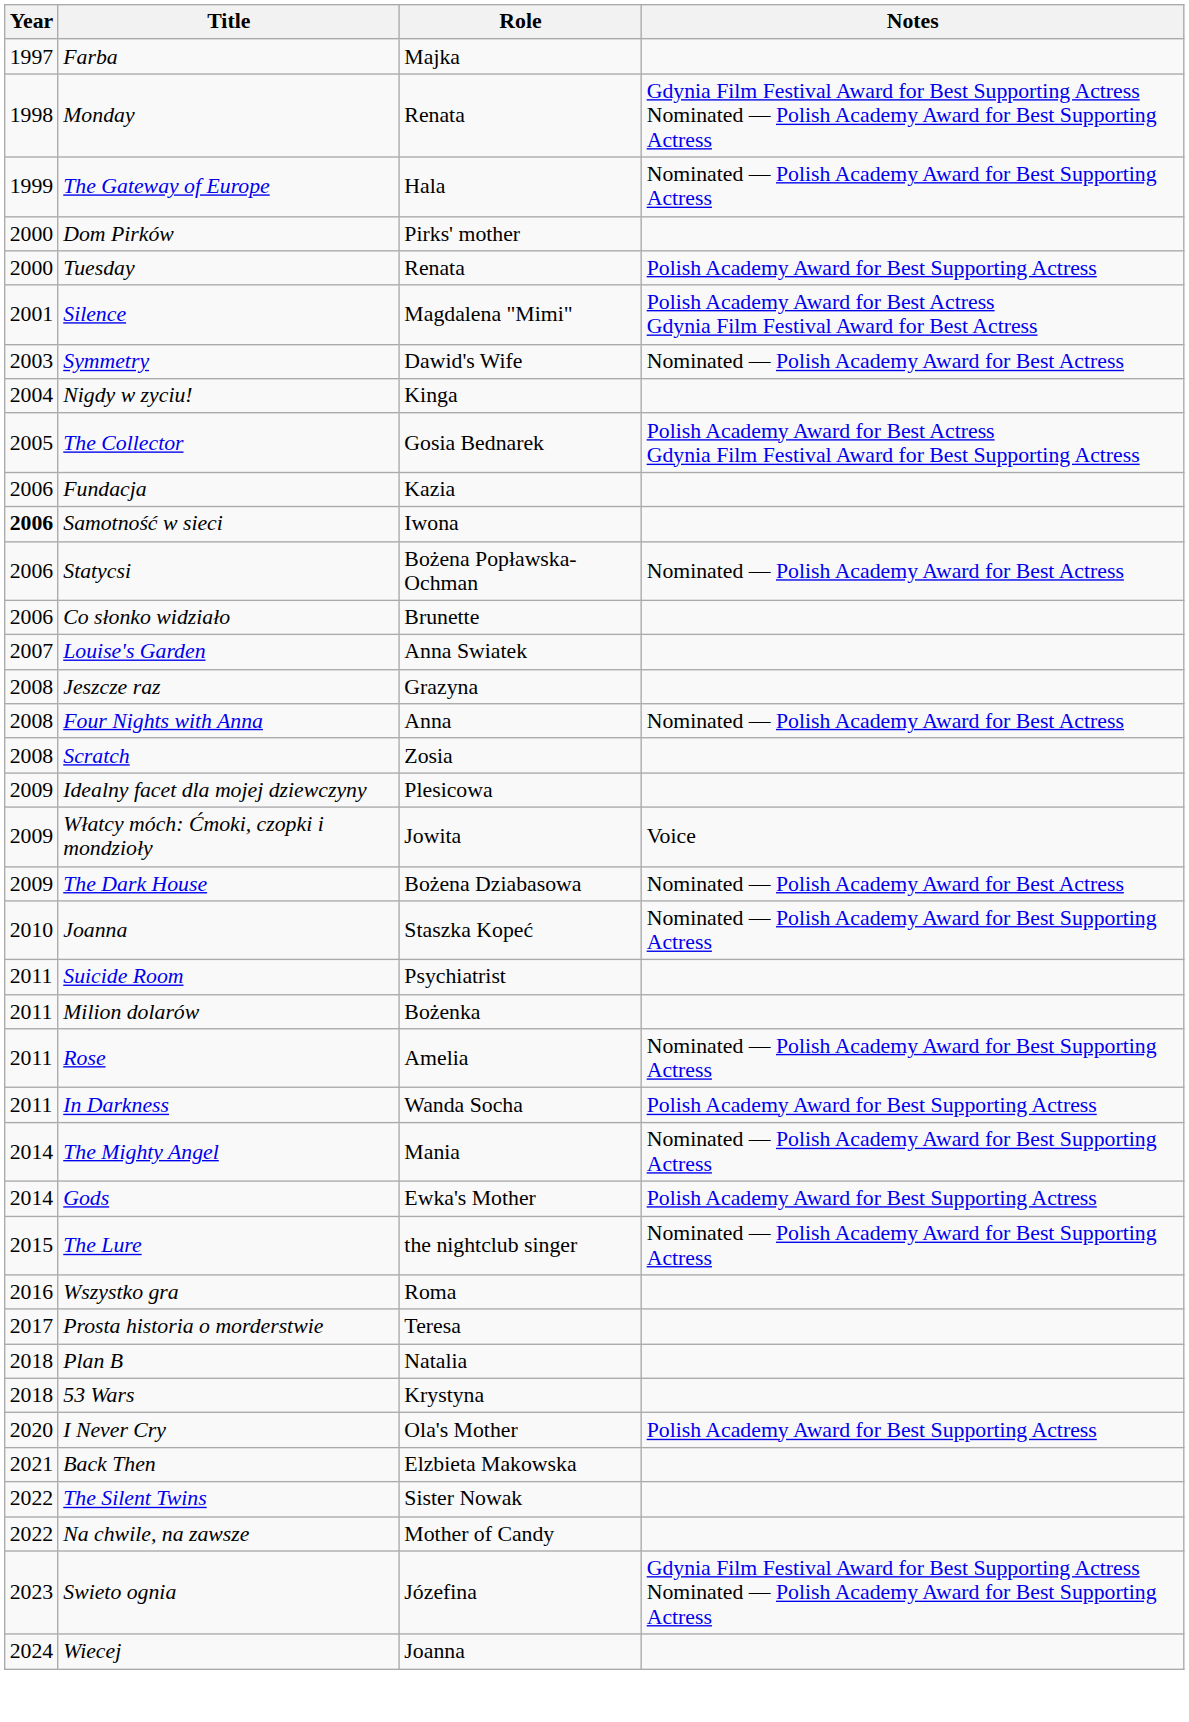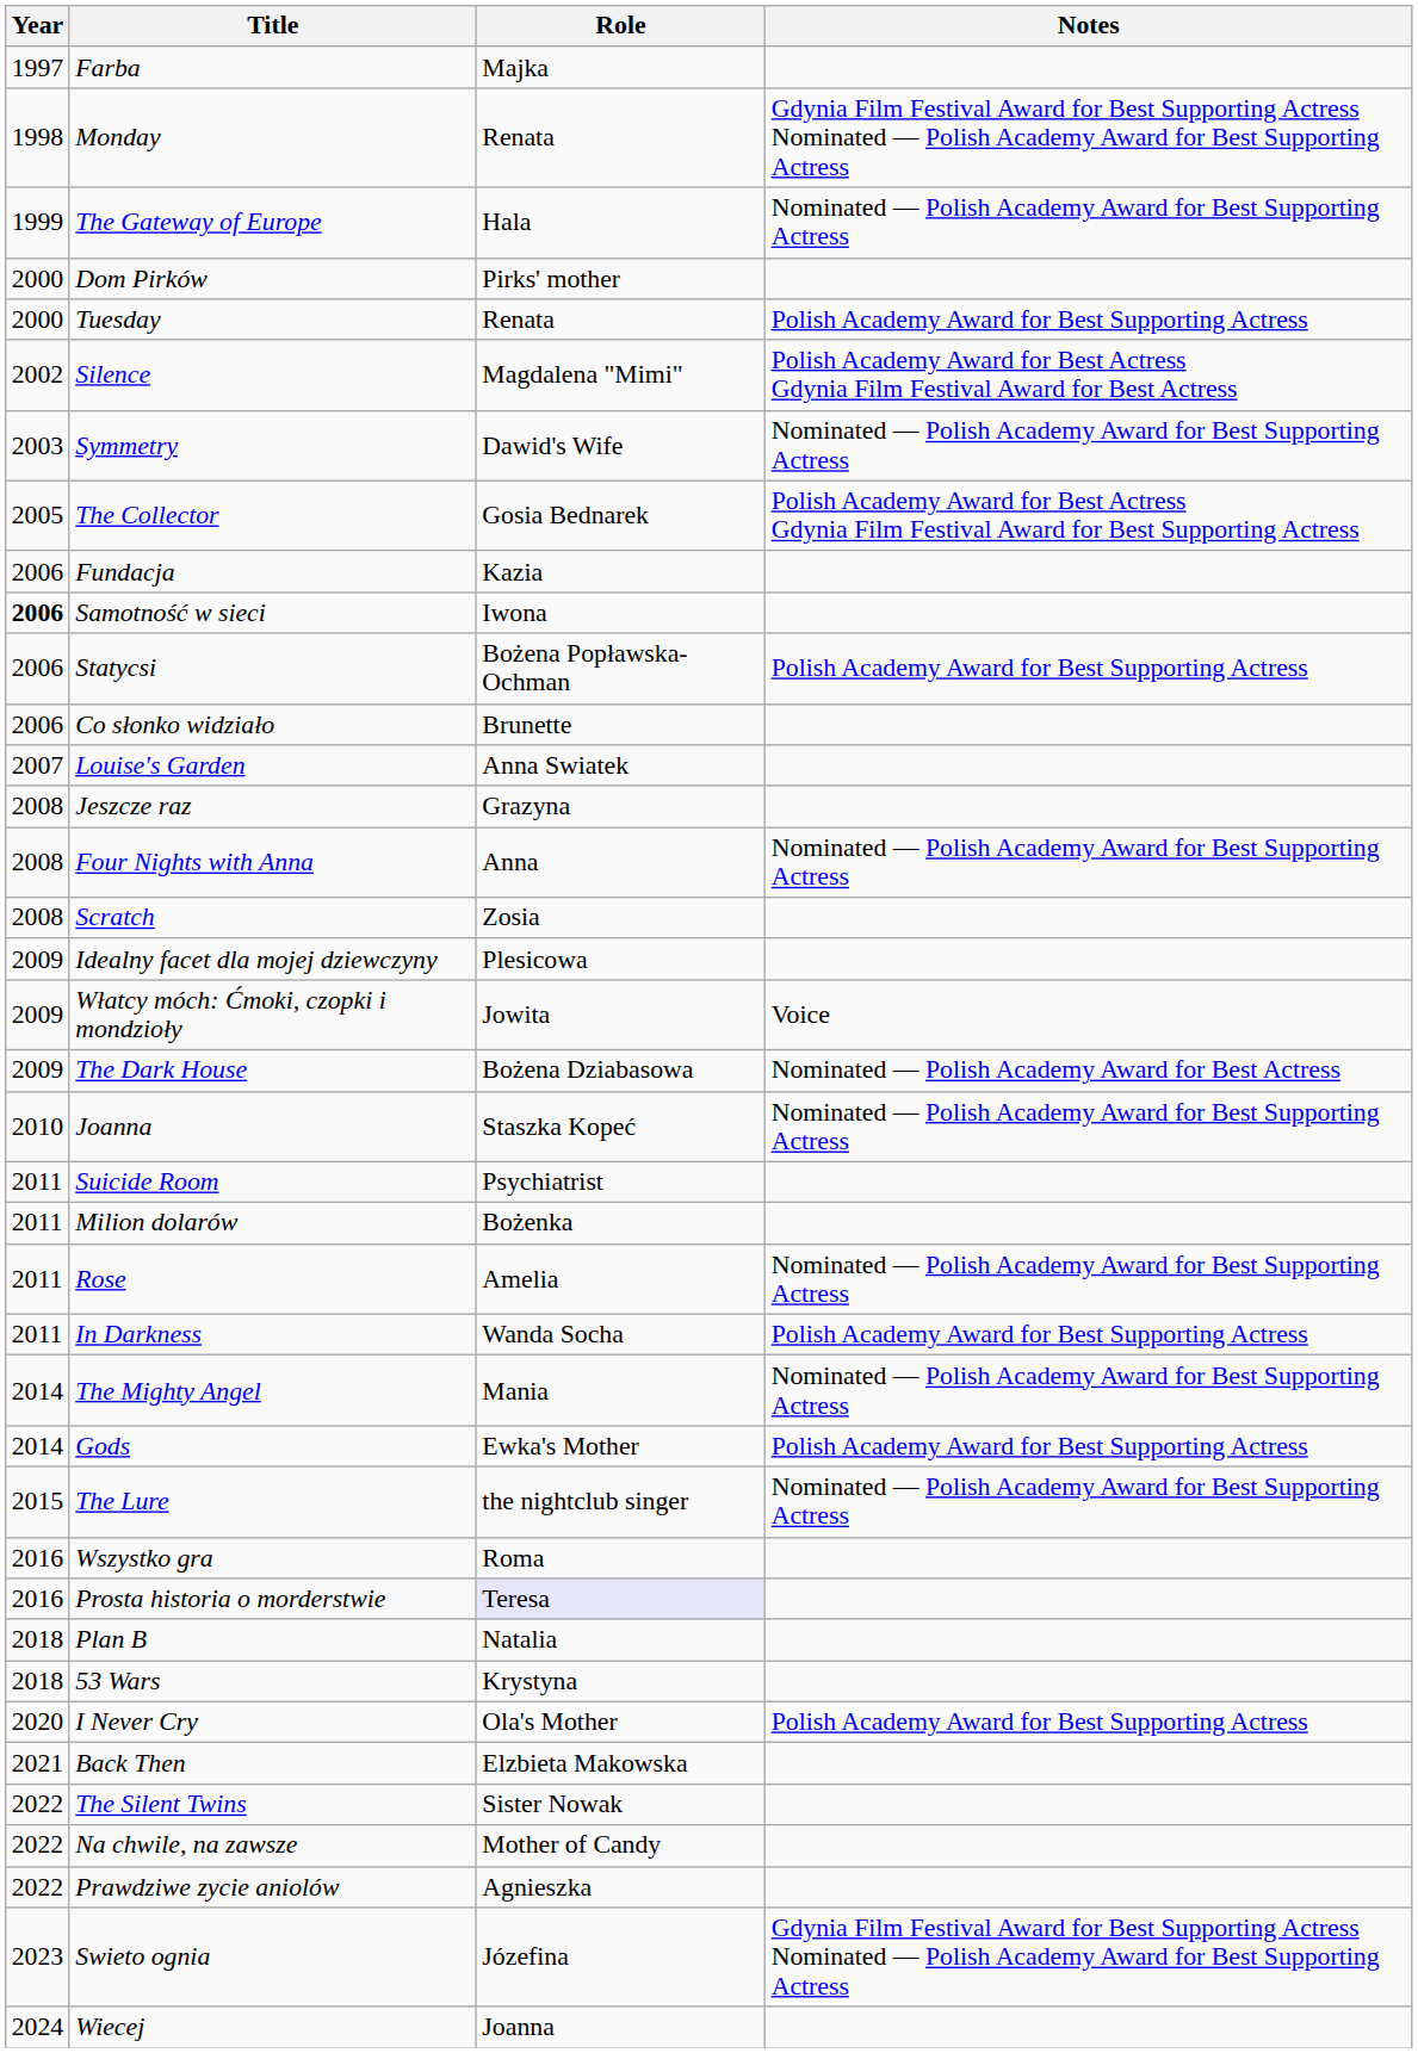 <table class="wikitable sortable">
 <tr>
 <th>Year</th>
 <th>Title</th>
 <th>Role</th>
 <th>Notes</th>
 </tr>
 <tr>
 <td>1997</td>
 <td><em>Farba</em></td>
 <td>Majka</td>
 <td></td>
 </tr>
 <tr>
 <td>1998</td>
 <td><em>Monday</em></td>
 <td>Renata</td>
 <td><a href='#'>Gdynia Film Festival Award for Best Supporting Actress</a><br>Nominated — <a href='#'>Polish Academy Award for Best Supporting Actress</a></td>
 </tr>
 <tr>
 <td>1999</td>
 <td><em><a href='#'>The Gateway of Europe</a></em></td>
 <td>Hala</td>
 <td>Nominated — <a href='#'>Polish Academy Award for Best Supporting Actress</a></td>
 </tr>
 <tr>
 <td>2000</td>
 <td><em>Dom Pirków</em></td>
 <td>Pirks' mother</td>
 <td></td>
 </tr>
 <tr>
 <td>2000</td>
 <td><em>Tuesday</em></td>
 <td>Renata</td>
 <td><a href='#'>Polish Academy Award for Best Supporting Actress</a></td>
 </tr>
 <tr>
-<td>2001</td>
+<td>2002</td>
 <td><em><a href='#'>Silence</a></em></td>
 <td>Magdalena "Mimi"</td>
 <td><a href='#'>Polish Academy Award for Best Actress</a><br><a href='#'>Gdynia Film Festival Award for Best Actress</a></td>
 </tr>
 <tr>
 <td>2003</td>
 <td><em><a href='#'>Symmetry</a></em></td>
 <td>Dawid's Wife</td>
-<td>Nominated — <a href='#'>Polish Academy Award for Best Actress</a></td>
-</tr>
-<tr>
-<td>2004</td>
-<td><em>Nigdy w zyciu!</em></td>
-<td>Kinga</td>
-<td></td>
+<td>Nominated — <a href='#'>Polish Academy Award for Best Supporting Actress</a></td>
 </tr>
 <tr>
 <td>2005</td>
 <td><em><a href='#'>The Collector</a></em></td>
 <td>Gosia Bednarek</td>
 <td><a href='#'>Polish Academy Award for Best Actress</a><br><a href='#'>Gdynia Film Festival Award for Best Supporting Actress</a></td>
 </tr>
 <tr>
 <td>2006</td>
 <td><em>Fundacja </em></td>
 <td>Kazia</td>
 <td></td>
 </tr>
 <tr>
 <td><strong>2006</strong></td>
 <td><em>Samotność w sieci</em></td>
 <td>Iwona</td>
 <td></td>
 </tr>
 <tr>
 <td>2006</td>
 <td><em>Statycsi</em></td>
 <td>Bożena Popławska-Ochman</td>
-<td>Nominated — <a href='#'>Polish Academy Award for Best Actress</a></td>
+<td><a href='#'>Polish Academy Award for Best Supporting Actress</a></td>
 </tr>
 <tr>
 <td>2006</td>
 <td><em>Co słonko widziało</em></td>
 <td>Brunette</td>
 <td></td>
 </tr>
 <tr>
 <td>2007</td>
 <td><em><a href='#'>Louise's Garden</a></em></td>
 <td>Anna Swiatek</td>
 <td></td>
 </tr>
 <tr>
 <td>2008</td>
 <td><em>Jeszcze raz</em></td>
 <td>Grazyna</td>
 <td></td>
 </tr>
 <tr>
 <td>2008</td>
 <td><em><a href='#'>Four Nights with Anna</a></em></td>
 <td>Anna</td>
-<td>Nominated — <a href='#'>Polish Academy Award for Best Actress</a></td>
+<td>Nominated — <a href='#'>Polish Academy Award for Best Supporting Actress</a></td>
 </tr>
 <tr>
 <td>2008</td>
 <td><em><a href='#'>Scratch</a></em></td>
 <td>Zosia</td>
 <td></td>
 </tr>
 <tr>
 <td>2009</td>
 <td><em>Idealny facet dla mojej dziewczyny</em></td>
 <td>Plesicowa</td>
 <td></td>
 </tr>
 <tr>
 <td>2009</td>
 <td><em>Włatcy móch: Ćmoki, czopki i mondzioły</em></td>
 <td>Jowita</td>
 <td>Voice</td>
 </tr>
 <tr>
 <td>2009</td>
 <td><em><a href='#'>The Dark House</a></em></td>
 <td>Bożena Dziabasowa</td>
 <td>Nominated — <a href='#'>Polish Academy Award for Best Actress</a></td>
 </tr>
 <tr>
 <td>2010</td>
 <td><em>Joanna</em></td>
 <td>Staszka Kopeć</td>
 <td>Nominated — <a href='#'>Polish Academy Award for Best Supporting Actress</a></td>
 </tr>
 <tr>
 <td>2011</td>
 <td><em><a href='#'>Suicide Room</a></em></td>
 <td>Psychiatrist</td>
 <td></td>
 </tr>
 <tr>
 <td>2011</td>
 <td><em>Milion dolarów</em></td>
 <td>Bożenka</td>
 <td></td>
 </tr>
 <tr>
 <td>2011</td>
 <td><em><a href='#'>Rose</a></em></td>
 <td>Amelia</td>
 <td>Nominated — <a href='#'>Polish Academy Award for Best Supporting Actress</a></td>
 </tr>
 <tr>
 <td>2011</td>
 <td><em><a href='#'>In Darkness</a></em></td>
 <td>Wanda Socha</td>
 <td><a href='#'>Polish Academy Award for Best Supporting Actress</a></td>
 </tr>
 <tr>
 <td>2014</td>
 <td><em><a href='#'>The Mighty Angel</a></em></td>
 <td>Mania</td>
 <td>Nominated — <a href='#'>Polish Academy Award for Best Supporting Actress</a></td>
 </tr>
 <tr>
 <td>2014</td>
 <td><em><a href='#'>Gods</a></em></td>
 <td>Ewka's Mother</td>
 <td><a href='#'>Polish Academy Award for Best Supporting Actress</a></td>
 </tr>
 <tr>
 <td>2015</td>
 <td><em><a href='#'>The Lure</a></em></td>
 <td>the nightclub singer</td>
 <td>Nominated — <a href='#'>Polish Academy Award for Best Supporting Actress</a></td>
 </tr>
 <tr>
 <td>2016</td>
 <td><em>Wszystko gra</em></td>
 <td>Roma</td>
 <td></td>
 </tr>
 <tr>
-<td>2017</td>
+<td>2016</td>
 <td><em>Prosta historia o morderstwie</em></td>
-<td>Teresa</td>
+<td style="background: lavender;">Teresa</td>
 <td></td>
 </tr>
 <tr>
 <td>2018</td>
 <td><em>Plan B</em></td>
 <td>Natalia</td>
 <td></td>
 </tr>
 <tr>
 <td>2018</td>
 <td><em>53 Wars</em></td>
 <td>Krystyna</td>
 <td></td>
 </tr>
 <tr>
 <td>2020</td>
 <td><em>I Never Cry</em></td>
 <td>Ola's Mother</td>
 <td><a href='#'>Polish Academy Award for Best Supporting Actress</a></td>
 </tr>
 <tr>
 <td>2021</td>
 <td><em>Back Then</em></td>
 <td>Elzbieta Makowska</td>
 <td></td>
 </tr>
 <tr>
 <td>2022</td>
 <td><em><a href='#'>The Silent Twins</a></em></td>
 <td>Sister Nowak</td>
 <td></td>
 </tr>
 <tr>
 <td>2022</td>
 <td><em>Na chwile, na zawsze</em></td>
 <td>Mother of Candy</td>
 <td></td>
 </tr>
 <tr>
+<td>2022</td>
+<td><em>Prawdziwe zycie aniolów</em></td>
+<td>Agnieszka</td>
+<td></td>
+</tr>
+<tr>
 <td>2023</td>
 <td><em>Swieto ognia</em></td>
 <td>Józefina</td>
 <td><a href='#'>Gdynia Film Festival Award for Best Supporting Actress</a><br>Nominated — <a href='#'>Polish Academy Award for Best Supporting Actress</a></td>
 </tr>
 <tr>
 <td>2024</td>
 <td><em>Wiecej</em></td>
 <td>Joanna</td>
 </tr>
 </table>
